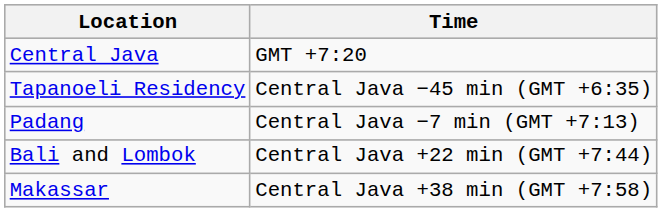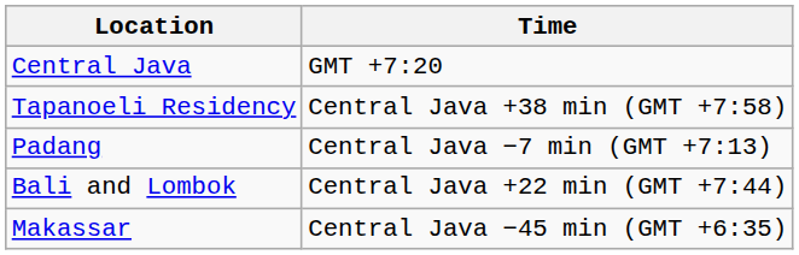 <table class="wikitable">
 <tr>
 <th>Location</th>
 <th>Time</th>
 </tr>
 <tr>
 <td><a href='#'>Central Java</a></td>
 <td>GMT +7:20</td>
 </tr>
 <tr>
 <td><a href='#'>Tapanoeli Residency</a></td>
-<td>Central Java −45 min (GMT +6:35)</td>
+<td>Central Java +38 min (GMT +7:58)</td>
 </tr>
 <tr>
 <td><a href='#'>Padang</a></td>
 <td>Central Java −7 min (GMT +7:13)</td>
 </tr>
 <tr>
 <td><a href='#'>Bali</a> and <a href='#'>Lombok</a></td>
 <td>Central Java +22 min (GMT +7:44)</td>
 </tr>
 <tr>
 <td><a href='#'>Makassar</a></td>
-<td>Central Java +38 min (GMT +7:58)</td>
+<td>Central Java −45 min (GMT +6:35)</td>
 </tr>
 </table>
